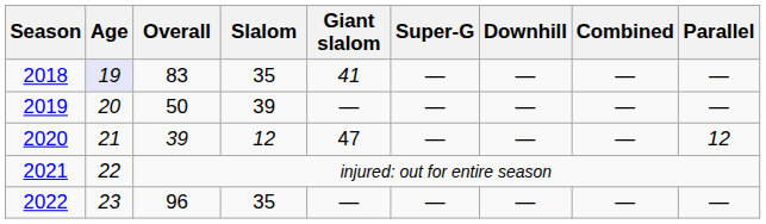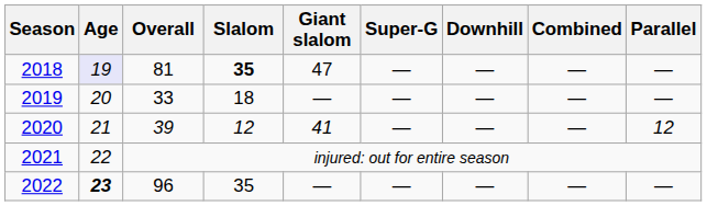 <table class=wikitable style="text-align:center">
 <tr>
 <th>Season</th>
 <th>Age</th>
 <th> Overall </th>
 <th> Slalom </th>
 <th>Giant<br> slalom </th>
 <th>Super-G</th>
 <th>Downhill</th>
 <th>Combined</th>
 <th>Parallel</th>
 </tr>
 <tr>
 <td><a href='#'>2018</a></td>
 <td style="background: lavender;"><em>19</em></td>
-<td>83</td>
-<td>35</td>
-<td><em>41</em></td>
+<td>81</td>
+<td><strong>35</strong></td>
+<td>47</td>
 <td>—</td>
 <td>—</td>
 <td>—</td>
 <td>—</td>
 </tr>
 <tr>
 <td><a href='#'>2019</a></td>
 <td><em>20</em></td>
-<td>50</td>
-<td>39</td>
+<td>33</td>
+<td>18</td>
 <td>—</td>
 <td>—</td>
 <td>—</td>
 <td>—</td>
 <td>—</td>
 </tr>
 <tr>
 <td><a href='#'>2020</a></td>
 <td><em>21</em></td>
 <td><em>39</em></td>
 <td><em>12</em></td>
-<td>47</td>
+<td><em>41</em></td>
 <td>—</td>
 <td>—</td>
 <td>—</td>
 <td><em>12</em></td>
 </tr>
 <tr>
 <td><a href='#'>2021</a></td>
 <td><em>22</em></td>
 <td colspan=7><small><em>injured: out for entire season</em></small></td>
 </tr>
 <tr>
 <td><a href='#'>2022</a></td>
-<td><em>23</em></td>
+<td><strong><em>23</em></strong></td>
 <td>96</td>
 <td>35</td>
 <td>—</td>
 <td>—</td>
 <td>—</td>
 <td>—</td>
 <td>—</td>
 </tr>
 </table>
